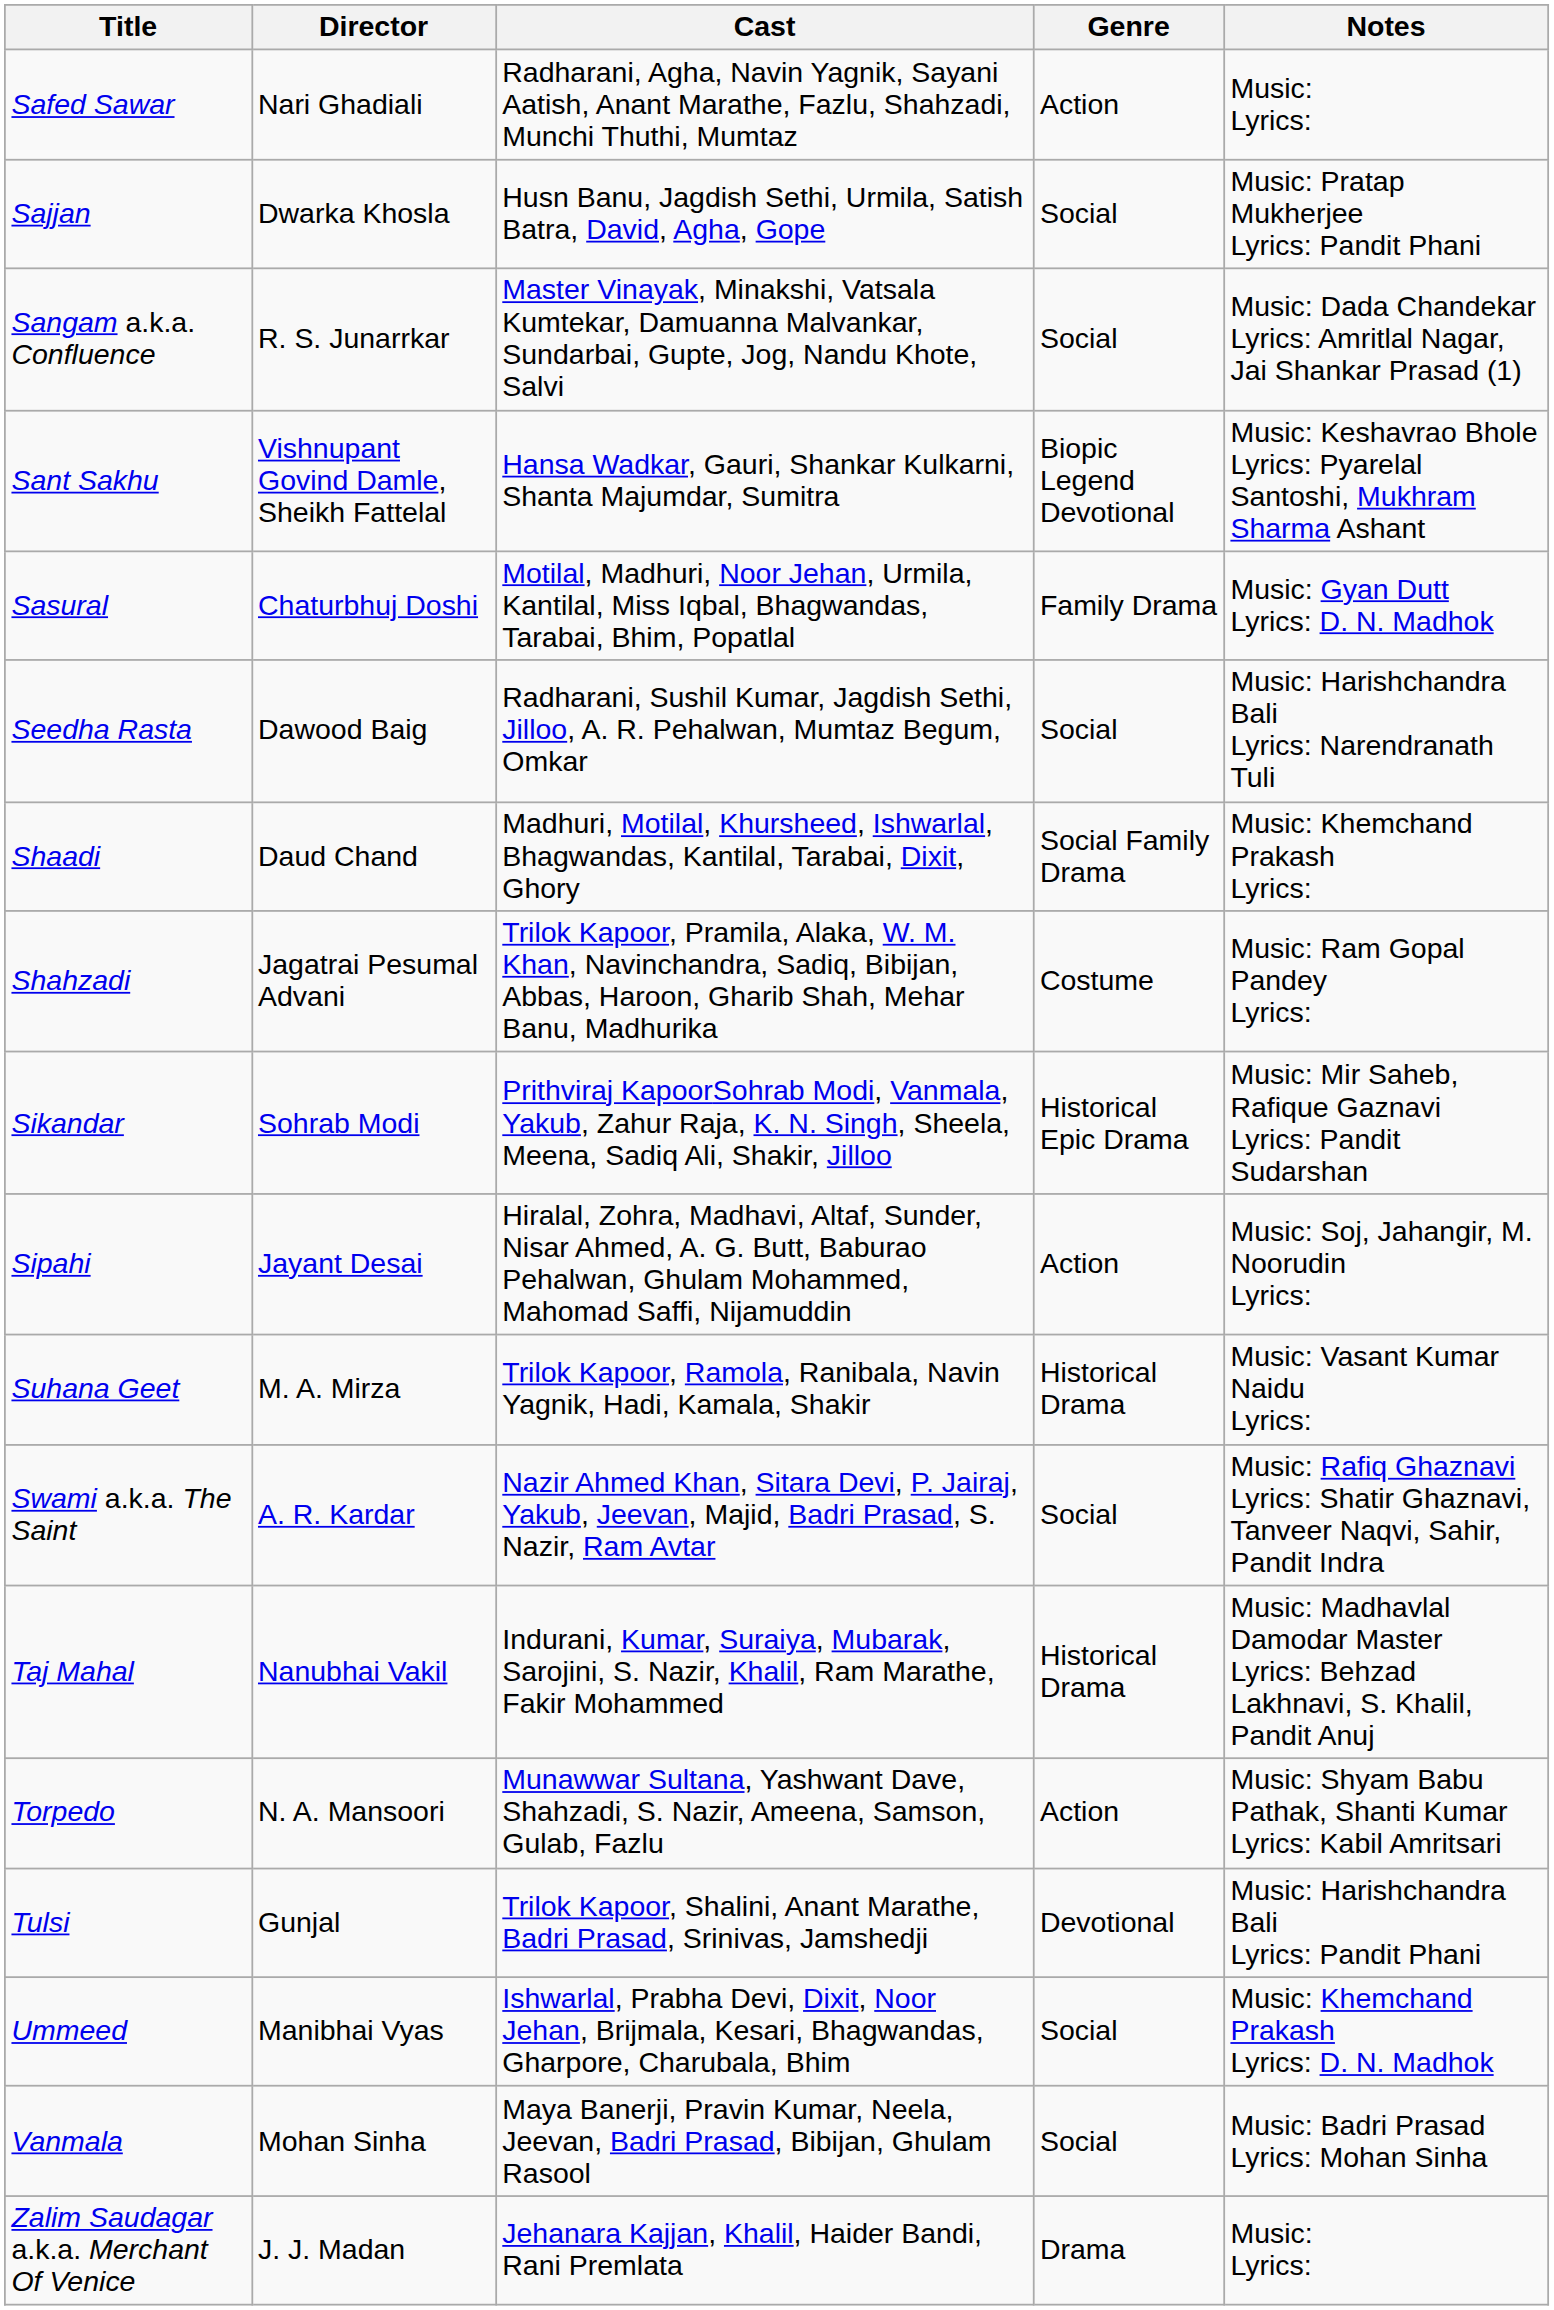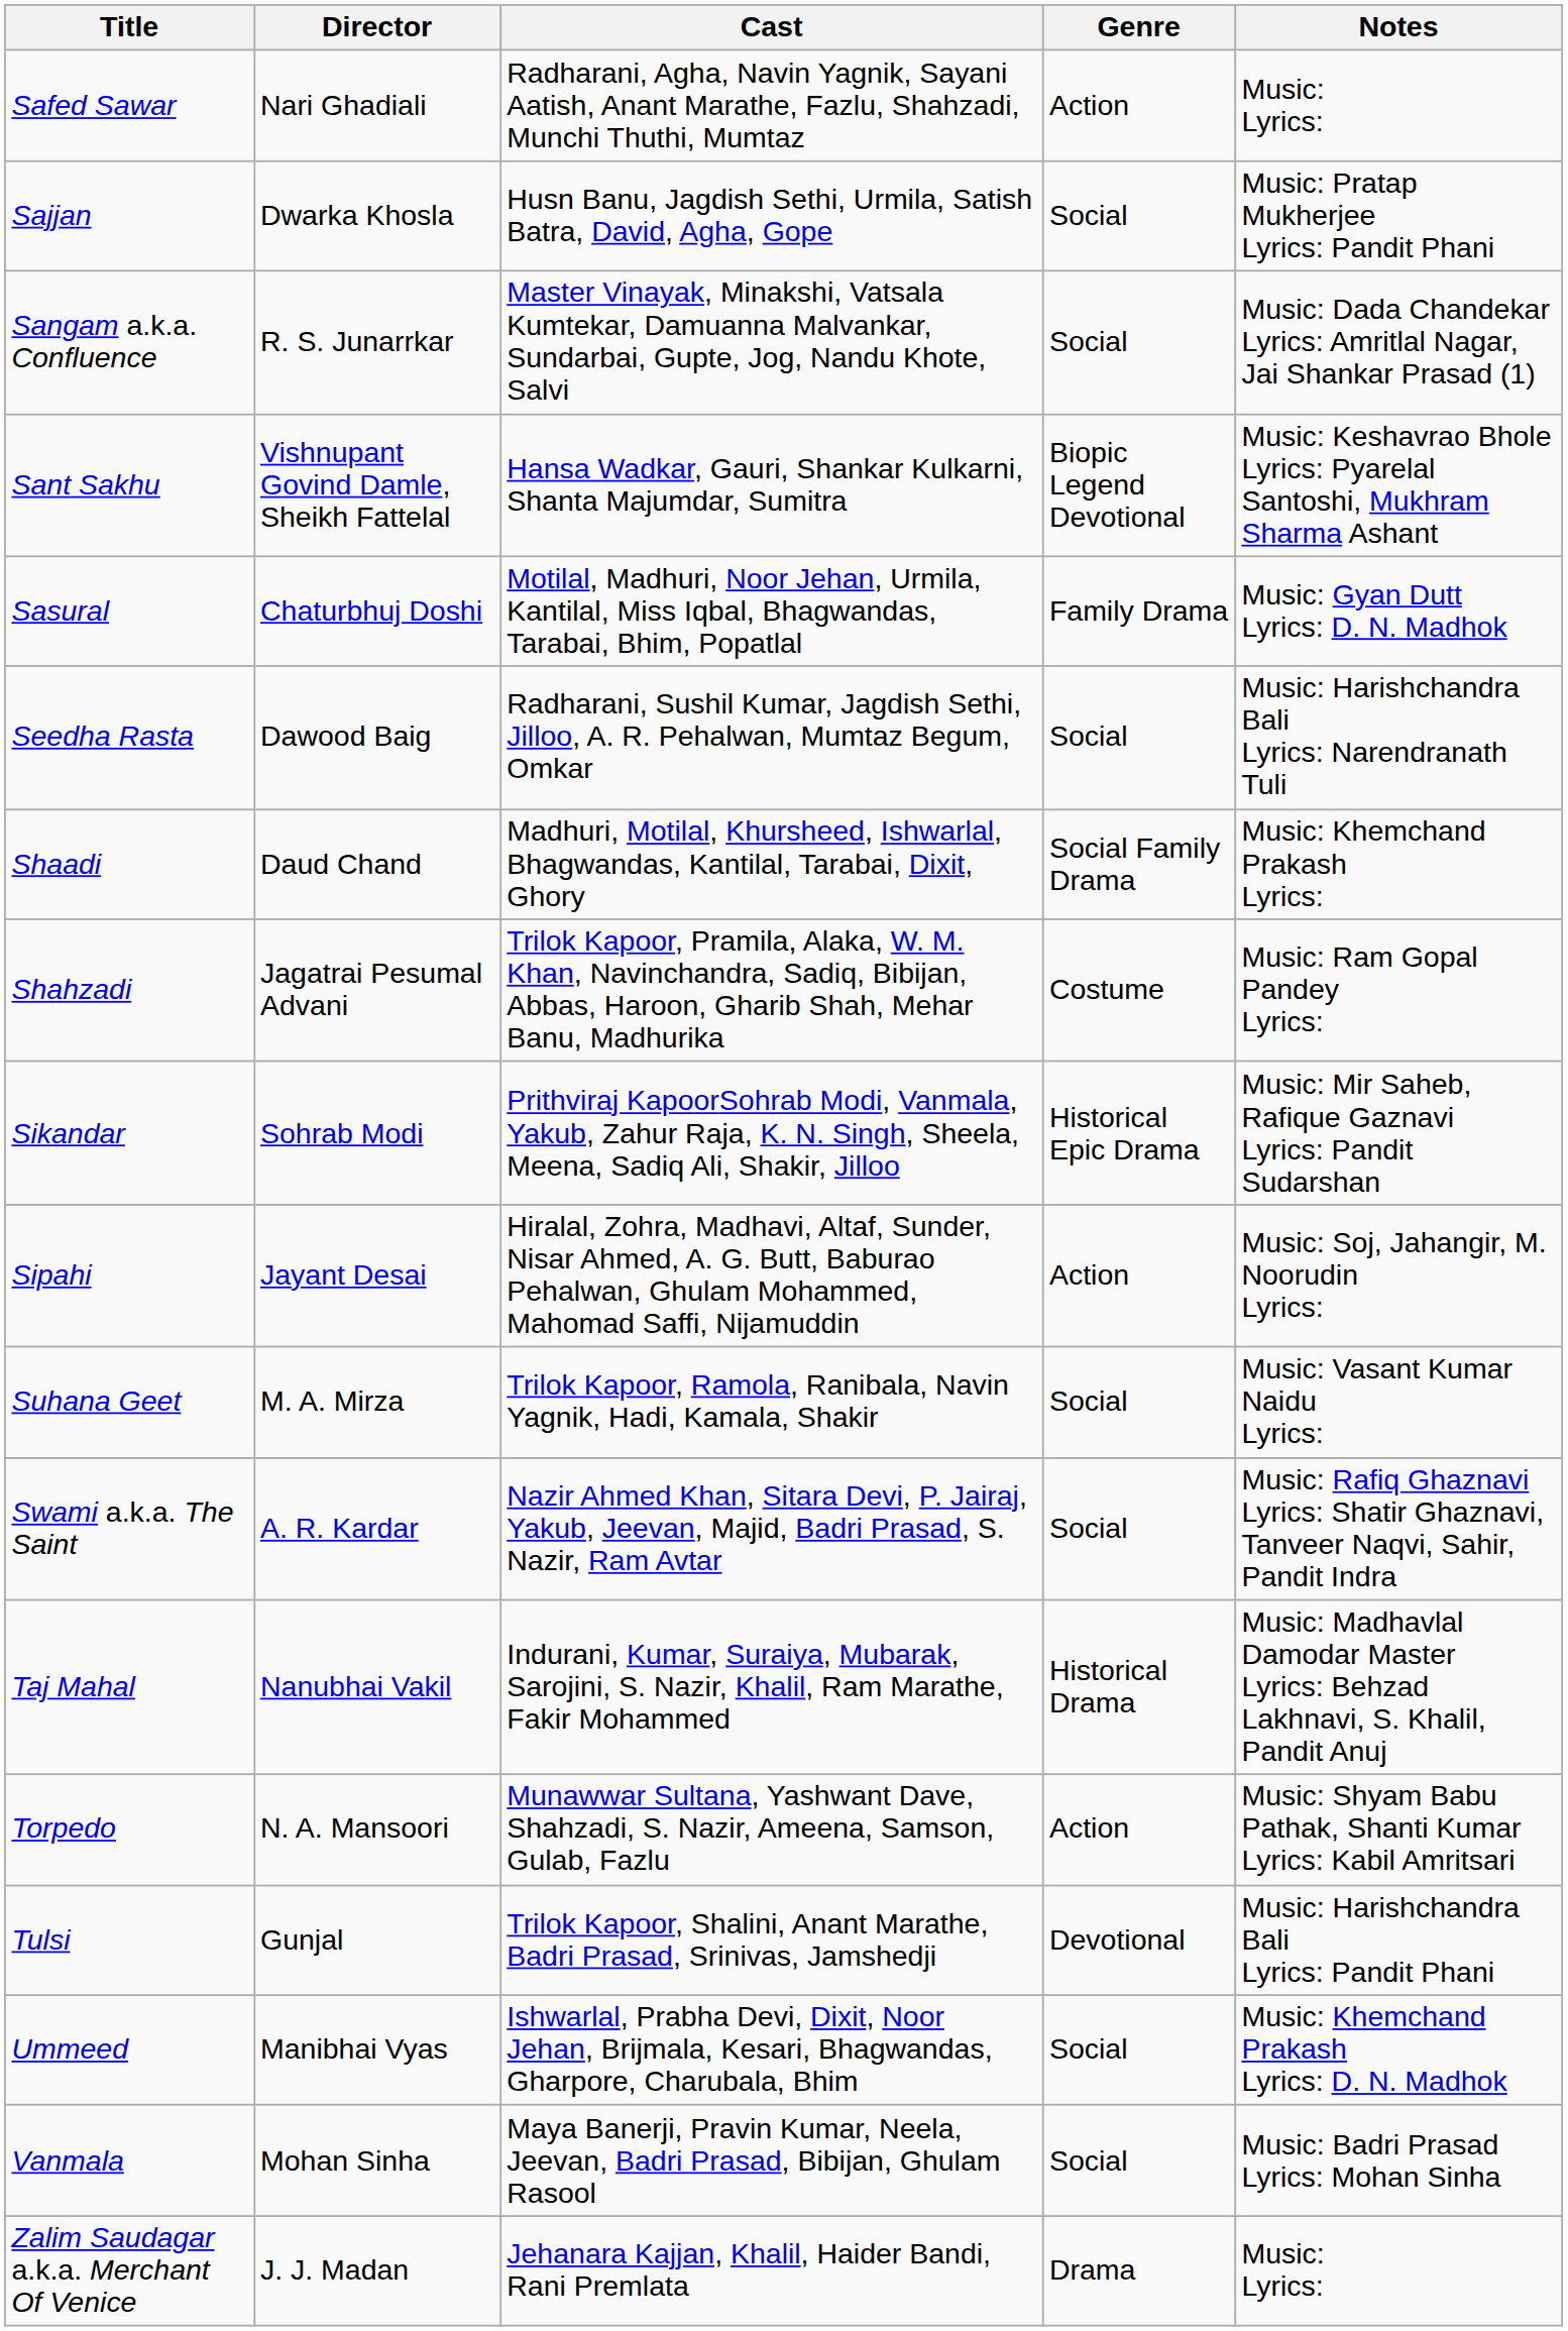 <table class="wikitable sortable">
 <tr>
 <th>Title</th>
 <th>Director</th>
 <th>Cast</th>
 <th>Genre</th>
 <th>Notes</th>
 </tr>
 <tr>
 <td><em><a href='#'>Safed Sawar</a></em></td>
 <td>Nari Ghadiali</td>
 <td>Radharani, Agha, Navin Yagnik, Sayani Aatish, Anant Marathe, Fazlu, Shahzadi, Munchi Thuthi, Mumtaz</td>
 <td>Action</td>
 <td>Music: <br>Lyrics:</td>
 </tr>
 <tr>
 <td><em><a href='#'>Sajjan</a></em></td>
 <td>Dwarka Khosla</td>
 <td>Husn Banu, Jagdish Sethi, Urmila, Satish Batra, <a href='#'>David</a>, <a href='#'>Agha</a>, <a href='#'>Gope</a></td>
 <td>Social</td>
 <td>Music: Pratap Mukherjee<br>Lyrics: Pandit Phani</td>
 </tr>
 <tr>
 <td><em><a href='#'>Sangam</a></em> a.k.a. <em>Confluence</em></td>
 <td>R. S. Junarrkar</td>
 <td><a href='#'>Master Vinayak</a>, Minakshi, Vatsala Kumtekar, Damuanna Malvankar, Sundarbai, Gupte, Jog, Nandu Khote, Salvi</td>
 <td>Social</td>
 <td>Music: Dada Chandekar <br>Lyrics: Amritlal Nagar, Jai Shankar Prasad (1)</td>
 </tr>
 <tr>
 <td><em><a href='#'>Sant Sakhu</a></em></td>
 <td><a href='#'>Vishnupant Govind Damle</a>, Sheikh Fattelal</td>
 <td><a href='#'>Hansa Wadkar</a>, Gauri, Shankar Kulkarni, Shanta Majumdar, Sumitra</td>
 <td>Biopic Legend Devotional</td>
 <td>Music: Keshavrao Bhole<br>Lyrics: Pyarelal Santoshi, <a href='#'>Mukhram Sharma</a> Ashant</td>
 </tr>
 <tr>
 <td><em><a href='#'>Sasural</a></em></td>
 <td><a href='#'>Chaturbhuj Doshi</a></td>
 <td><a href='#'>Motilal</a>, Madhuri, <a href='#'>Noor Jehan</a>,  Urmila, Kantilal, Miss Iqbal, Bhagwandas, Tarabai, Bhim, Popatlal</td>
 <td>Family Drama</td>
 <td>Music: <a href='#'>Gyan Dutt</a><br>Lyrics: <a href='#'>D. N. Madhok</a></td>
 </tr>
 <tr>
 <td><em><a href='#'>Seedha Rasta</a></em></td>
 <td>Dawood Baig</td>
 <td>Radharani, Sushil Kumar, Jagdish Sethi, <a href='#'>Jilloo</a>, A. R. Pehalwan, Mumtaz Begum, Omkar</td>
 <td>Social</td>
 <td>Music: Harishchandra Bali<br>Lyrics: Narendranath Tuli</td>
 </tr>
 <tr>
 <td><em><a href='#'>Shaadi</a></em></td>
 <td>Daud Chand</td>
 <td>Madhuri, <a href='#'>Motilal</a>, <a href='#'>Khursheed</a>, <a href='#'>Ishwarlal</a>, Bhagwandas, Kantilal, Tarabai, <a href='#'>Dixit</a>, Ghory</td>
 <td>Social Family Drama</td>
 <td>Music: Khemchand Prakash<br>Lyrics:</td>
 </tr>
 <tr>
 <td><em><a href='#'>Shahzadi</a></em></td>
 <td>Jagatrai Pesumal Advani</td>
 <td><a href='#'>Trilok Kapoor</a>, Pramila, Alaka, <a href='#'>W. M. Khan</a>, Navinchandra, Sadiq, Bibijan, Abbas, Haroon, Gharib Shah, Mehar Banu, Madhurika</td>
 <td>Costume</td>
 <td>Music: Ram Gopal Pandey<br>Lyrics:</td>
 </tr>
 <tr>
 <td><em><a href='#'>Sikandar</a></em></td>
 <td><a href='#'>Sohrab Modi</a></td>
 <td><a href='#'>Prithviraj Kapoor</a><a href='#'>Sohrab Modi</a>, <a href='#'>Vanmala</a>, <a href='#'>Yakub</a>, Zahur Raja, <a href='#'>K. N. Singh</a>, Sheela, Meena, Sadiq Ali, Shakir, <a href='#'>Jilloo</a></td>
 <td>Historical Epic Drama</td>
 <td>Music: Mir Saheb, Rafique Gaznavi<br>Lyrics: Pandit Sudarshan</td>
 </tr>
 <tr>
 <td><em><a href='#'>Sipahi</a></em></td>
 <td><a href='#'>Jayant Desai</a></td>
 <td>Hiralal, Zohra, Madhavi, Altaf, Sunder, Nisar Ahmed, A. G. Butt, Baburao Pehalwan, Ghulam Mohammed, Mahomad Saffi, Nijamuddin</td>
 <td>Action</td>
 <td>Music: Soj, Jahangir, M. Noorudin<br>Lyrics:</td>
 </tr>
 <tr>
 <td><em><a href='#'>Suhana Geet</a></em></td>
 <td>M. A. Mirza</td>
 <td><a href='#'>Trilok Kapoor</a>, <a href='#'>Ramola</a>, Ranibala, Navin Yagnik, Hadi, Kamala, Shakir</td>
-<td>Historical Drama</td>
+<td>Social</td>
 <td>Music: Vasant Kumar Naidu<br>Lyrics:</td>
 </tr>
 <tr>
 <td><em><a href='#'>Swami</a></em> a.k.a. <em>The Saint</em></td>
 <td><a href='#'>A. R. Kardar</a></td>
 <td><a href='#'>Nazir Ahmed Khan</a>, <a href='#'>Sitara Devi</a>, <a href='#'>P. Jairaj</a>, <a href='#'>Yakub</a>, <a href='#'>Jeevan</a>, Majid, <a href='#'>Badri Prasad</a>, S. Nazir, <a href='#'>Ram Avtar</a></td>
 <td>Social</td>
 <td>Music: <a href='#'>Rafiq Ghaznavi</a><br>Lyrics: Shatir Ghaznavi, Tanveer Naqvi, Sahir, Pandit Indra</td>
 </tr>
 <tr>
 <td><em><a href='#'>Taj Mahal</a></em></td>
 <td><a href='#'>Nanubhai Vakil</a></td>
 <td>Indurani, <a href='#'>Kumar</a>, <a href='#'>Suraiya</a>, <a href='#'>Mubarak</a>, Sarojini, S. Nazir, <a href='#'>Khalil</a>, Ram Marathe, Fakir Mohammed</td>
 <td>Historical Drama</td>
 <td>Music: Madhavlal Damodar Master<br>Lyrics: Behzad Lakhnavi, S. Khalil, Pandit Anuj</td>
 </tr>
 <tr>
 <td><em><a href='#'>Torpedo</a></em></td>
 <td>N. A. Mansoori</td>
 <td><a href='#'>Munawwar Sultana</a>, Yashwant Dave, Shahzadi, S. Nazir, Ameena, Samson, Gulab, Fazlu</td>
 <td>Action</td>
 <td>Music: Shyam Babu Pathak, Shanti Kumar<br>Lyrics: Kabil Amritsari</td>
 </tr>
 <tr>
 <td><em><a href='#'>Tulsi</a></em></td>
 <td>Gunjal</td>
 <td><a href='#'>Trilok Kapoor</a>, Shalini, Anant Marathe, <a href='#'>Badri Prasad</a>, Srinivas, Jamshedji</td>
 <td>Devotional</td>
 <td>Music: Harishchandra Bali<br>Lyrics: Pandit Phani</td>
 </tr>
 <tr>
 <td><em><a href='#'>Ummeed</a></em></td>
 <td>Manibhai Vyas</td>
 <td><a href='#'>Ishwarlal</a>, Prabha Devi, <a href='#'>Dixit</a>, <a href='#'>Noor Jehan</a>, Brijmala, Kesari, Bhagwandas, Gharpore, Charubala, Bhim</td>
 <td>Social</td>
 <td>Music: <a href='#'>Khemchand Prakash</a><br>Lyrics: <a href='#'>D. N. Madhok</a></td>
 </tr>
 <tr>
 <td><em><a href='#'>Vanmala</a></em></td>
 <td>Mohan Sinha</td>
 <td>Maya Banerji, Pravin Kumar, Neela, Jeevan, <a href='#'>Badri Prasad</a>, Bibijan, Ghulam Rasool</td>
 <td>Social</td>
 <td>Music: Badri Prasad<br>Lyrics: Mohan Sinha</td>
 </tr>
 <tr>
 <td><em><a href='#'>Zalim Saudagar</a></em> a.k.a. <em>Merchant Of Venice</em></td>
 <td>J. J. Madan</td>
 <td><a href='#'>Jehanara Kajjan</a>, <a href='#'>Khalil</a>, Haider Bandi, Rani Premlata</td>
 <td>Drama</td>
 <td>Music: <br>Lyrics:</td>
 </tr>
 </table>
